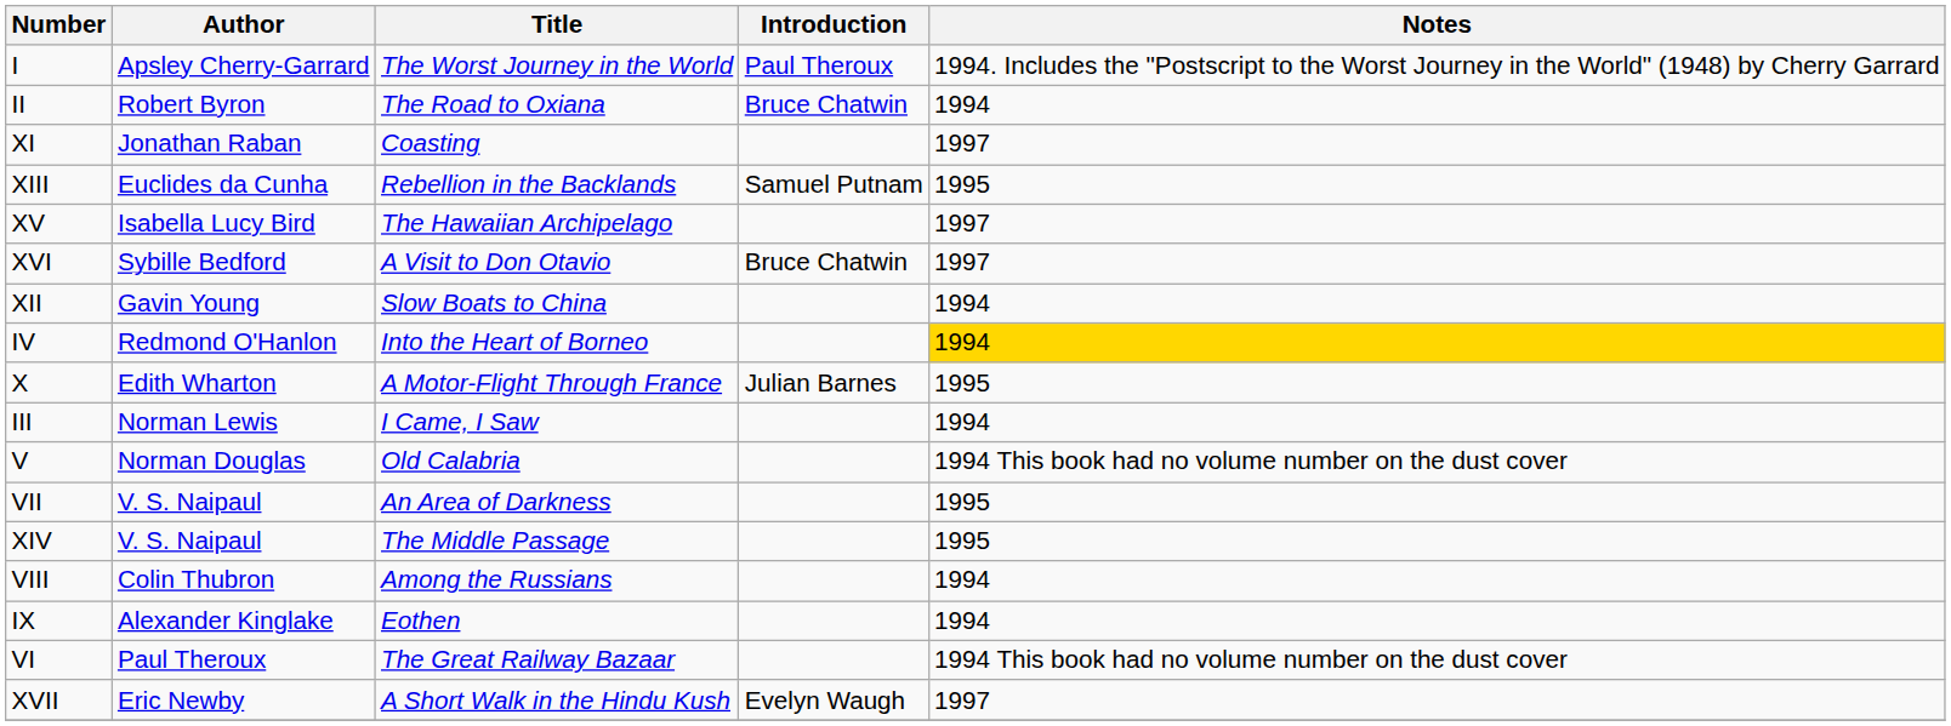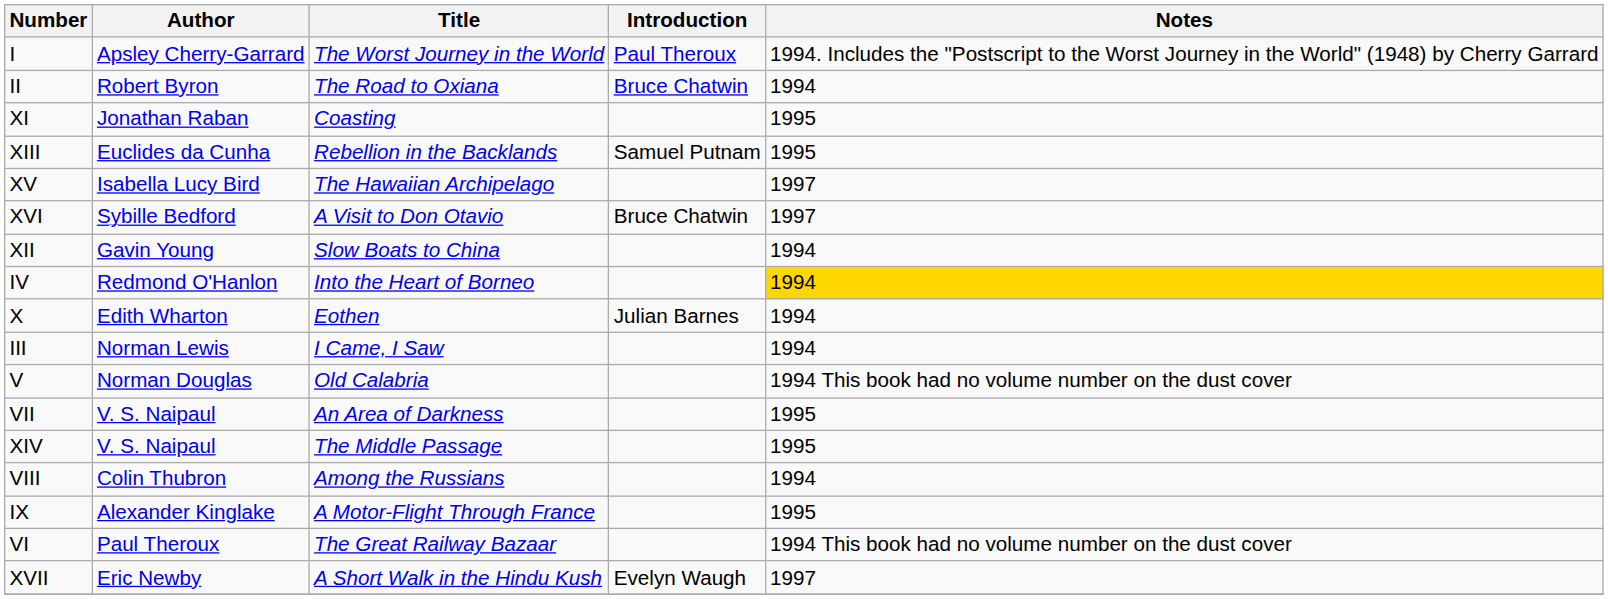 <table class="wikitable">
 <tr>
 <th>Number</th>
 <th>Author</th>
 <th>Title</th>
 <th>Introduction</th>
 <th>Notes</th>
 </tr>
 <tr>
 <td>I</td>
 <td><a href='#'>Apsley Cherry-Garrard</a></td>
 <td><em><a href='#'>The Worst Journey in the World</a></em></td>
 <td><a href='#'>Paul Theroux</a></td>
 <td>1994. Includes the "Postscript to the Worst Journey in the World" (1948) by Cherry Garrard</td>
 </tr>
 <tr>
 <td>II</td>
 <td><a href='#'>Robert Byron</a></td>
 <td><em><a href='#'>The Road to Oxiana</a></em></td>
 <td><a href='#'>Bruce Chatwin</a></td>
 <td>1994</td>
 </tr>
 <tr>
 <td>XI</td>
 <td><a href='#'>Jonathan Raban</a></td>
 <td><em><a href='#'>Coasting</a></em></td>
 <td></td>
-<td>1997</td>
+<td>1995</td>
 </tr>
 <tr>
 <td>XIII</td>
 <td><a href='#'>Euclides da Cunha</a></td>
 <td><em><a href='#'>Rebellion in the Backlands</a></em></td>
 <td>Samuel Putnam</td>
 <td>1995</td>
 </tr>
 <tr>
 <td>XV</td>
 <td><a href='#'>Isabella Lucy Bird</a></td>
 <td><em><a href='#'>The Hawaiian Archipelago</a></em></td>
 <td></td>
 <td>1997</td>
 </tr>
 <tr>
 <td>XVI</td>
 <td><a href='#'>Sybille Bedford</a></td>
 <td><em><a href='#'>A Visit to Don Otavio</a></em></td>
 <td>Bruce Chatwin</td>
 <td>1997</td>
 </tr>
 <tr>
 <td>XII</td>
 <td><a href='#'>Gavin Young</a></td>
 <td><em><a href='#'>Slow Boats to China</a></em></td>
 <td></td>
 <td>1994</td>
 </tr>
 <tr>
 <td>IV</td>
 <td><a href='#'>Redmond O'Hanlon</a></td>
 <td><em><a href='#'>Into the Heart of Borneo</a></em></td>
 <td></td>
 <td style="background: gold;">1994</td>
 </tr>
 <tr>
 <td>X</td>
 <td><a href='#'>Edith Wharton</a></td>
-<td><em><a href='#'>A Motor-Flight Through France</a></em></td>
+<td><em><a href='#'>Eothen</a></em></td>
 <td>Julian Barnes</td>
-<td>1995</td>
+<td>1994</td>
 </tr>
 <tr>
 <td>III</td>
 <td><a href='#'>Norman Lewis</a></td>
 <td><em><a href='#'>I Came, I Saw</a></em></td>
 <td></td>
 <td>1994</td>
 </tr>
 <tr>
 <td>V</td>
 <td><a href='#'>Norman Douglas</a></td>
 <td><em><a href='#'>Old Calabria</a></em></td>
 <td></td>
 <td>1994 This book had no volume number on the dust cover</td>
 </tr>
 <tr>
 <td>VII</td>
 <td><a href='#'>V. S. Naipaul</a></td>
 <td><em><a href='#'>An Area of Darkness</a></em></td>
 <td></td>
 <td>1995</td>
 </tr>
 <tr>
 <td>XIV</td>
 <td><a href='#'>V. S. Naipaul</a></td>
 <td><em><a href='#'>The Middle Passage</a></em></td>
 <td></td>
 <td>1995</td>
 </tr>
 <tr>
 <td>VIII</td>
 <td><a href='#'>Colin Thubron</a></td>
 <td><em><a href='#'>Among the Russians</a></em></td>
 <td></td>
 <td>1994</td>
 </tr>
 <tr>
 <td>IX</td>
 <td><a href='#'>Alexander Kinglake</a></td>
-<td><em><a href='#'>Eothen</a></em></td>
+<td><em><a href='#'>A Motor-Flight Through France</a></em></td>
 <td></td>
-<td>1994</td>
+<td>1995</td>
 </tr>
 <tr>
 <td>VI</td>
 <td><a href='#'>Paul Theroux</a></td>
 <td><em><a href='#'>The Great Railway Bazaar</a></em></td>
 <td></td>
 <td>1994 This book had no volume number on the dust cover</td>
 </tr>
 <tr>
 <td>XVII</td>
 <td><a href='#'>Eric Newby</a></td>
 <td><em><a href='#'>A Short Walk in the Hindu Kush</a></em></td>
 <td>Evelyn Waugh</td>
 <td>1997</td>
 </tr>
 <tr>
 </tr>
 </table>
